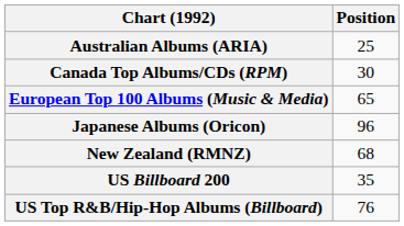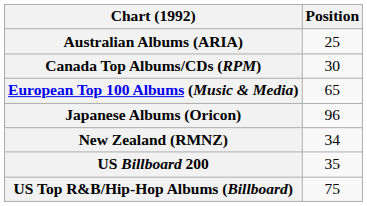 <table class="wikitable sortable plainrowheaders" style="text-align:center">
 <tr>
 <th scope="col">Chart (1992)</th>
 <th scope="col">Position</th>
 </tr>
 <tr>
 <th scope="row">Australian Albums (ARIA)</th>
 <td>25</td>
 </tr>
 <tr>
 <th scope="row">Canada Top Albums/CDs (<em>RPM</em>)</th>
 <td>30</td>
 </tr>
 <tr>
 <th scope="row"><a href='#'>European Top 100 Albums</a> (<em>Music & Media</em>)</th>
 <td>65</td>
 </tr>
 <tr>
 <th scope="row">Japanese Albums (Oricon)</th>
 <td>96</td>
 </tr>
 <tr>
 <th scope="row">New Zealand (RMNZ)</th>
-<td>68</td>
+<td>34</td>
 </tr>
 <tr>
 <th scope="row">US <em>Billboard</em> 200</th>
 <td>35</td>
 </tr>
 <tr>
 <th scope="row">US Top R&B/Hip-Hop Albums (<em>Billboard</em>)</th>
-<td>76</td>
+<td>75</td>
 </tr>
 </table>
